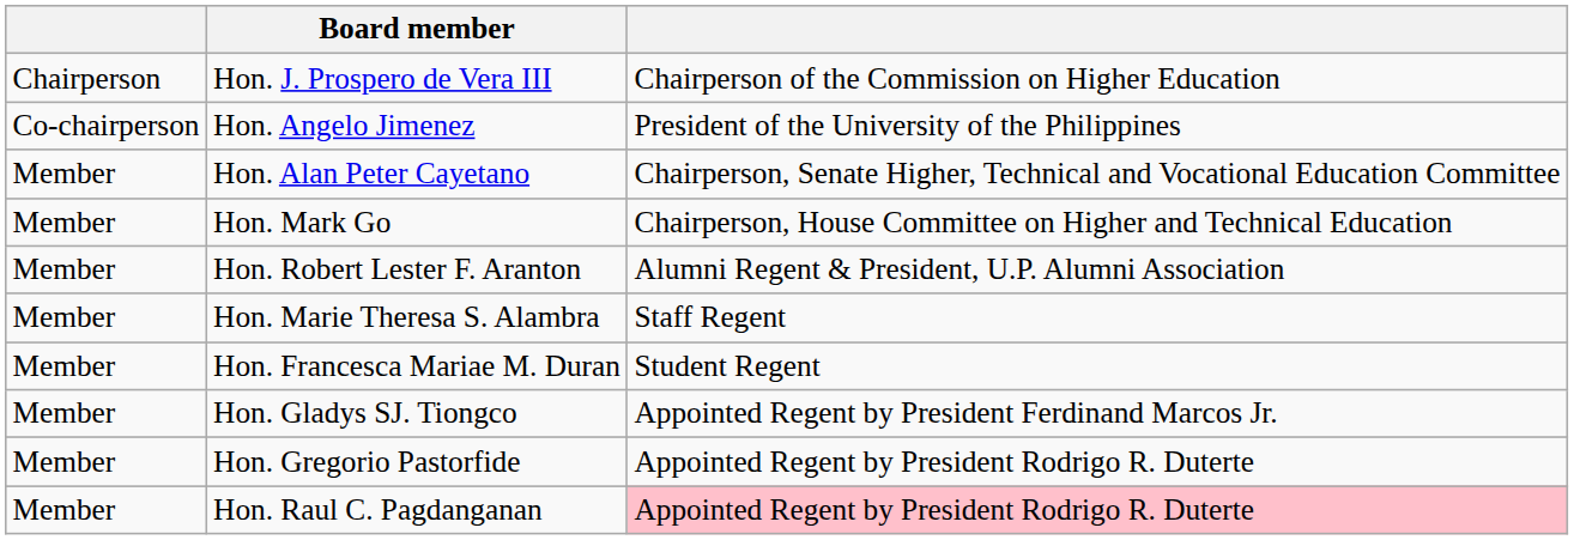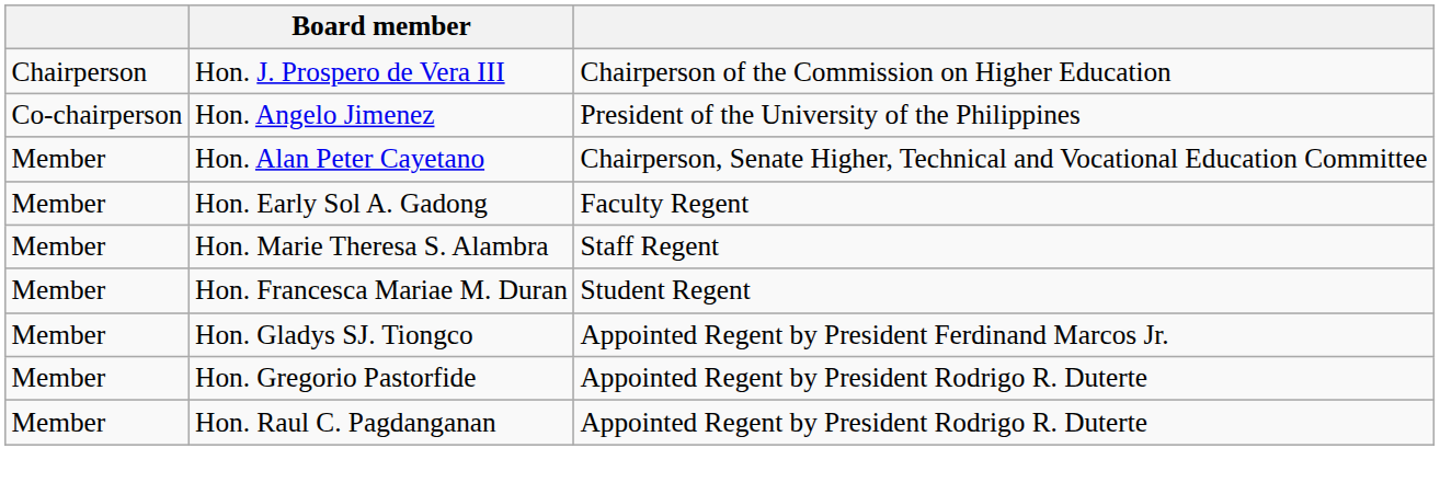 <table class="wikitable">
 <tr>
 <th></th>
 <th>Board member</th>
 <th></th>
 </tr>
 <tr>
 <td>Chairperson</td>
 <td>Hon. <a href='#'>J. Prospero de Vera III</a></td>
 <td>Chairperson of the Commission on Higher Education</td>
 </tr>
 <tr>
 <td>Co-chairperson</td>
 <td>Hon. <a href='#'>Angelo Jimenez</a></td>
 <td>President of the University of the Philippines</td>
 </tr>
 <tr>
 <td>Member</td>
 <td>Hon. <a href='#'>Alan Peter Cayetano</a></td>
 <td>Chairperson, Senate Higher, Technical and Vocational Education Committee</td>
 </tr>
 <tr>
 <td>Member</td>
-<td>Hon. Mark Go</td>
-<td>Chairperson, House Committee on Higher and Technical Education</td>
-</tr>
-<tr>
-<td>Member</td>
-<td>Hon. Robert Lester F. Aranton</td>
-<td>Alumni Regent & President, U.P. Alumni Association</td>
+<td>Hon. Early Sol A. Gadong</td>
+<td>Faculty Regent</td>
 </tr>
 <tr>
 <td>Member</td>
 <td>Hon. Marie Theresa S. Alambra</td>
 <td>Staff Regent</td>
 </tr>
 <tr>
 <td>Member</td>
 <td>Hon. Francesca Mariae M. Duran</td>
 <td>Student Regent</td>
 </tr>
 <tr>
 <td>Member</td>
 <td>Hon. Gladys SJ. Tiongco</td>
 <td>Appointed Regent by President Ferdinand Marcos Jr.</td>
 </tr>
 <tr>
 <td>Member</td>
 <td>Hon. Gregorio Pastorfide</td>
 <td>Appointed Regent by President Rodrigo R. Duterte</td>
 </tr>
 <tr>
 <td>Member</td>
 <td>Hon. Raul C. Pagdanganan</td>
-<td style="background: pink;">Appointed Regent by President Rodrigo R. Duterte</td>
+<td>Appointed Regent by President Rodrigo R. Duterte</td>
 </tr>
 </table>
